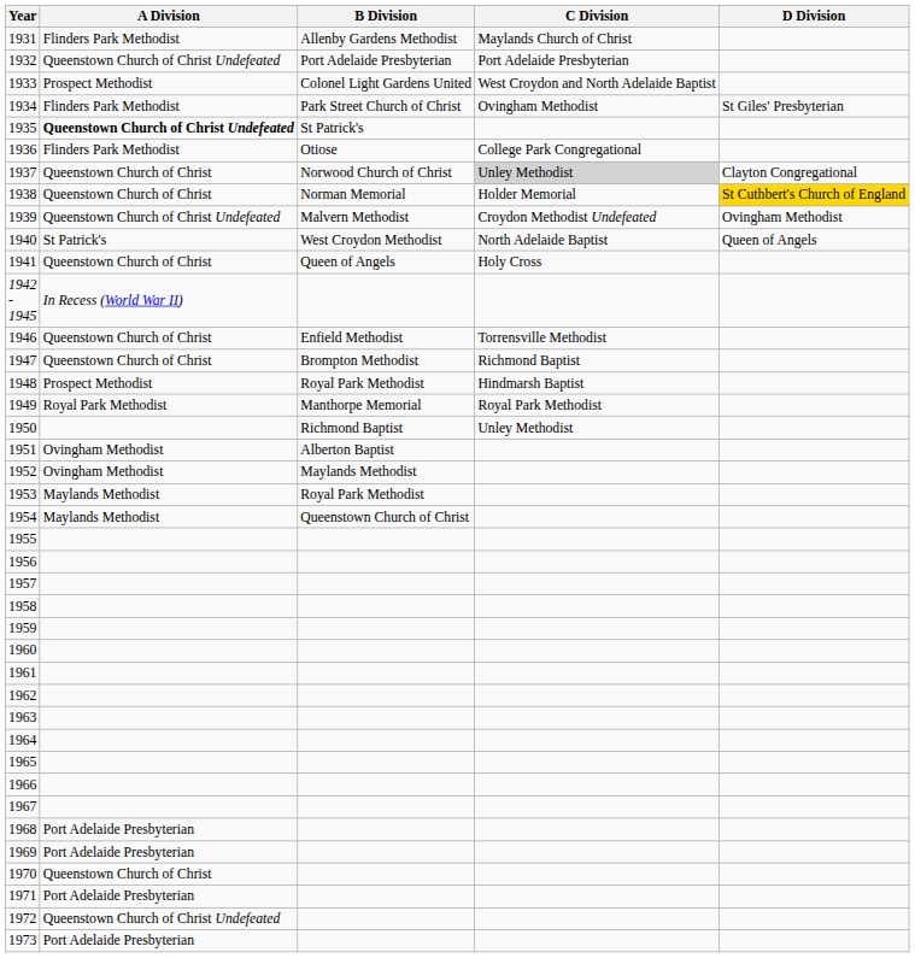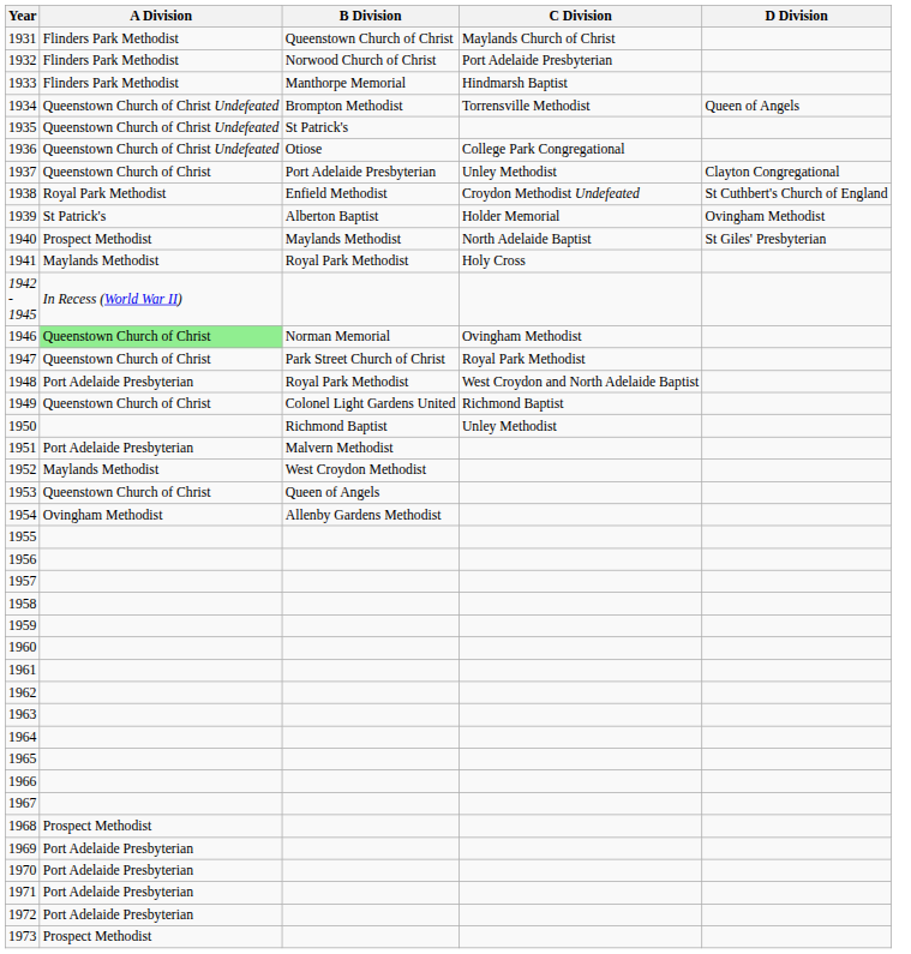 <table class="wikitable">
 <tr>
 <th>Year</th>
 <th>A Division</th>
 <th>B Division</th>
 <th>C Division</th>
 <th>D Division</th>
 </tr>
 <tr>
 <td>1931</td>
 <td>Flinders Park Methodist </td>
-<td>Allenby Gardens Methodist </td>
+<td>Queenstown Church of Christ </td>
 <td>Maylands Church of Christ </td>
 <td></td>
 </tr>
 <tr>
 <td>1932</td>
-<td>Queenstown Church of Christ <em>Undefeated</em> </td>
-<td>Port Adelaide Presbyterian </td>
+<td>Flinders Park Methodist </td>
+<td>Norwood Church of Christ </td>
 <td>Port Adelaide Presbyterian </td>
 <td></td>
 </tr>
 <tr>
 <td>1933</td>
-<td>Prospect Methodist</td>
-<td>Colonel Light Gardens United</td>
-<td>West Croydon and North Adelaide Baptist</td>
+<td>Flinders Park Methodist </td>
+<td>Manthorpe Memorial</td>
+<td>Hindmarsh Baptist</td>
 <td></td>
 </tr>
 <tr>
 <td>1934</td>
-<td>Flinders Park Methodist </td>
-<td>Park Street Church of Christ </td>
-<td>Ovingham Methodist </td>
-<td>St Giles' Presbyterian </td>
+<td>Queenstown Church of Christ <em>Undefeated</em> </td>
+<td>Brompton Methodist </td>
+<td>Torrensville Methodist </td>
+<td>Queen of Angels </td>
 </tr>
 <tr>
 <td>1935</td>
-<td><strong>Queenstown Church of Christ <em>Undefeated</em> </strong></td>
+<td>Queenstown Church of Christ <em>Undefeated</em> </td>
 <td>St Patrick's</td>
 <td></td>
 <td></td>
 </tr>
 <tr>
 <td>1936</td>
-<td>Flinders Park Methodist </td>
+<td>Queenstown Church of Christ <em>Undefeated</em> </td>
 <td>Otiose </td>
 <td>College Park Congregational </td>
 <td></td>
 </tr>
 <tr>
 <td>1937</td>
 <td>Queenstown Church of Christ </td>
-<td>Norwood Church of Christ </td>
-<td style="background: lightgrey;">Unley Methodist </td>
+<td>Port Adelaide Presbyterian </td>
+<td>Unley Methodist </td>
 <td>Clayton Congregational </td>
 </tr>
 <tr>
 <td>1938</td>
-<td>Queenstown Church of Christ </td>
-<td>Norman Memorial </td>
-<td>Holder Memorial </td>
-<td style="background: gold;">St Cuthbert's Church of England </td>
+<td>Royal Park Methodist</td>
+<td>Enfield Methodist </td>
+<td>Croydon Methodist <em>Undefeated</em> </td>
+<td>St Cuthbert's Church of England </td>
 </tr>
 <tr>
 <td>1939</td>
-<td>Queenstown Church of Christ <em>Undefeated</em> </td>
-<td>Malvern Methodist </td>
-<td>Croydon Methodist <em>Undefeated</em> </td>
+<td>St Patrick's </td>
+<td>Alberton Baptist </td>
+<td>Holder Memorial </td>
 <td>Ovingham Methodist </td>
 </tr>
 <tr>
 <td>1940</td>
-<td>St Patrick's </td>
-<td>West Croydon Methodist </td>
+<td>Prospect Methodist </td>
+<td>Maylands Methodist </td>
 <td>North Adelaide Baptist </td>
-<td>Queen of Angels </td>
+<td>St Giles' Presbyterian </td>
 </tr>
 <tr>
 <td>1941</td>
-<td>Queenstown Church of Christ </td>
-<td>Queen of Angels </td>
+<td>Maylands Methodist </td>
+<td>Royal Park Methodist </td>
 <td>Holy Cross </td>
 <td></td>
 </tr>
 <tr>
 <td><em>1942<br>-<br>1945</em></td>
 <td><em>In Recess (<a href='#'>World War II</a>)</em></td>
 <td></td>
 <td></td>
 <td></td>
 </tr>
 <tr>
 <td>1946</td>
-<td>Queenstown Church of Christ </td>
-<td>Enfield Methodist </td>
-<td>Torrensville Methodist </td>
+<td style="background: lightgreen;">Queenstown Church of Christ </td>
+<td>Norman Memorial </td>
+<td>Ovingham Methodist </td>
 <td></td>
 </tr>
 <tr>
 <td>1947</td>
 <td>Queenstown Church of Christ </td>
-<td>Brompton Methodist </td>
-<td>Richmond Baptist</td>
+<td>Park Street Church of Christ </td>
+<td>Royal Park Methodist </td>
 <td></td>
 </tr>
 <tr>
 <td>1948</td>
-<td>Prospect Methodist </td>
+<td>Port Adelaide Presbyterian </td>
 <td>Royal Park Methodist </td>
-<td>Hindmarsh Baptist</td>
+<td>West Croydon and North Adelaide Baptist</td>
 <td></td>
 </tr>
 <tr>
 <td>1949</td>
-<td>Royal Park Methodist</td>
-<td>Manthorpe Memorial</td>
-<td>Royal Park Methodist </td>
+<td>Queenstown Church of Christ </td>
+<td>Colonel Light Gardens United</td>
+<td>Richmond Baptist</td>
 <td></td>
 </tr>
 <tr>
 <td>1950</td>
 <td></td>
 <td>Richmond Baptist</td>
 <td>Unley Methodist</td>
 <td></td>
 </tr>
 <tr>
 <td>1951</td>
-<td>Ovingham Methodist </td>
-<td>Alberton Baptist </td>
+<td>Port Adelaide Presbyterian </td>
+<td>Malvern Methodist </td>
 <td></td>
 <td></td>
 </tr>
 <tr>
 <td>1952</td>
-<td>Ovingham Methodist </td>
 <td>Maylands Methodist </td>
+<td>West Croydon Methodist </td>
 <td></td>
 <td></td>
 </tr>
 <tr>
 <td>1953</td>
-<td>Maylands Methodist </td>
-<td>Royal Park Methodist </td>
+<td>Queenstown Church of Christ </td>
+<td>Queen of Angels </td>
 <td></td>
 <td></td>
 </tr>
 <tr>
 <td>1954</td>
-<td>Maylands Methodist </td>
-<td>Queenstown Church of Christ </td>
+<td>Ovingham Methodist </td>
+<td>Allenby Gardens Methodist </td>
 <td></td>
 <td></td>
 </tr>
 <tr>
 <td>1955</td>
 <td></td>
 <td></td>
 <td></td>
 <td></td>
 </tr>
 <tr>
 <td>1956</td>
 <td></td>
 <td></td>
 <td></td>
 <td></td>
 </tr>
 <tr>
 <td>1957</td>
 <td></td>
 <td></td>
 <td></td>
 <td></td>
 </tr>
 <tr>
 <td>1958</td>
 <td></td>
 <td></td>
 <td></td>
 <td></td>
 </tr>
 <tr>
 <td>1959</td>
 <td></td>
 <td></td>
 <td></td>
 <td></td>
 </tr>
 <tr>
 <td>1960</td>
 <td></td>
 <td></td>
 <td></td>
 <td></td>
 </tr>
 <tr>
 <td>1961</td>
 <td></td>
 <td></td>
 <td></td>
 <td></td>
 </tr>
 <tr>
 <td>1962</td>
 <td></td>
 <td></td>
 <td></td>
 <td></td>
 </tr>
 <tr>
 <td>1963</td>
 <td></td>
 <td></td>
 <td></td>
 <td></td>
 </tr>
 <tr>
 <td>1964</td>
 <td></td>
 <td></td>
 <td></td>
 <td></td>
 </tr>
 <tr>
 <td>1965</td>
 <td></td>
 <td></td>
 <td></td>
 <td></td>
 </tr>
 <tr>
 <td>1966</td>
 <td></td>
 <td></td>
 <td></td>
 <td></td>
 </tr>
 <tr>
 <td>1967</td>
 <td></td>
 <td></td>
 <td></td>
 <td></td>
 </tr>
 <tr>
 <td>1968</td>
-<td>Port Adelaide Presbyterian </td>
+<td>Prospect Methodist </td>
 <td></td>
 <td></td>
 <td></td>
 </tr>
 <tr>
 <td>1969</td>
 <td>Port Adelaide Presbyterian </td>
 <td></td>
 <td></td>
 <td></td>
 </tr>
 <tr>
 <td>1970</td>
-<td>Queenstown Church of Christ </td>
+<td>Port Adelaide Presbyterian </td>
 <td></td>
 <td></td>
 <td></td>
 </tr>
 <tr>
 <td>1971</td>
 <td>Port Adelaide Presbyterian </td>
 <td></td>
 <td></td>
 <td></td>
 </tr>
 <tr>
 <td>1972</td>
-<td>Queenstown Church of Christ <em>Undefeated</em> </td>
+<td>Port Adelaide Presbyterian </td>
 <td></td>
 <td></td>
 <td></td>
 </tr>
 <tr>
 <td>1973</td>
-<td>Port Adelaide Presbyterian </td>
+<td>Prospect Methodist</td>
 <td></td>
 <td></td>
 <td></td>
 </tr>
 </table>
